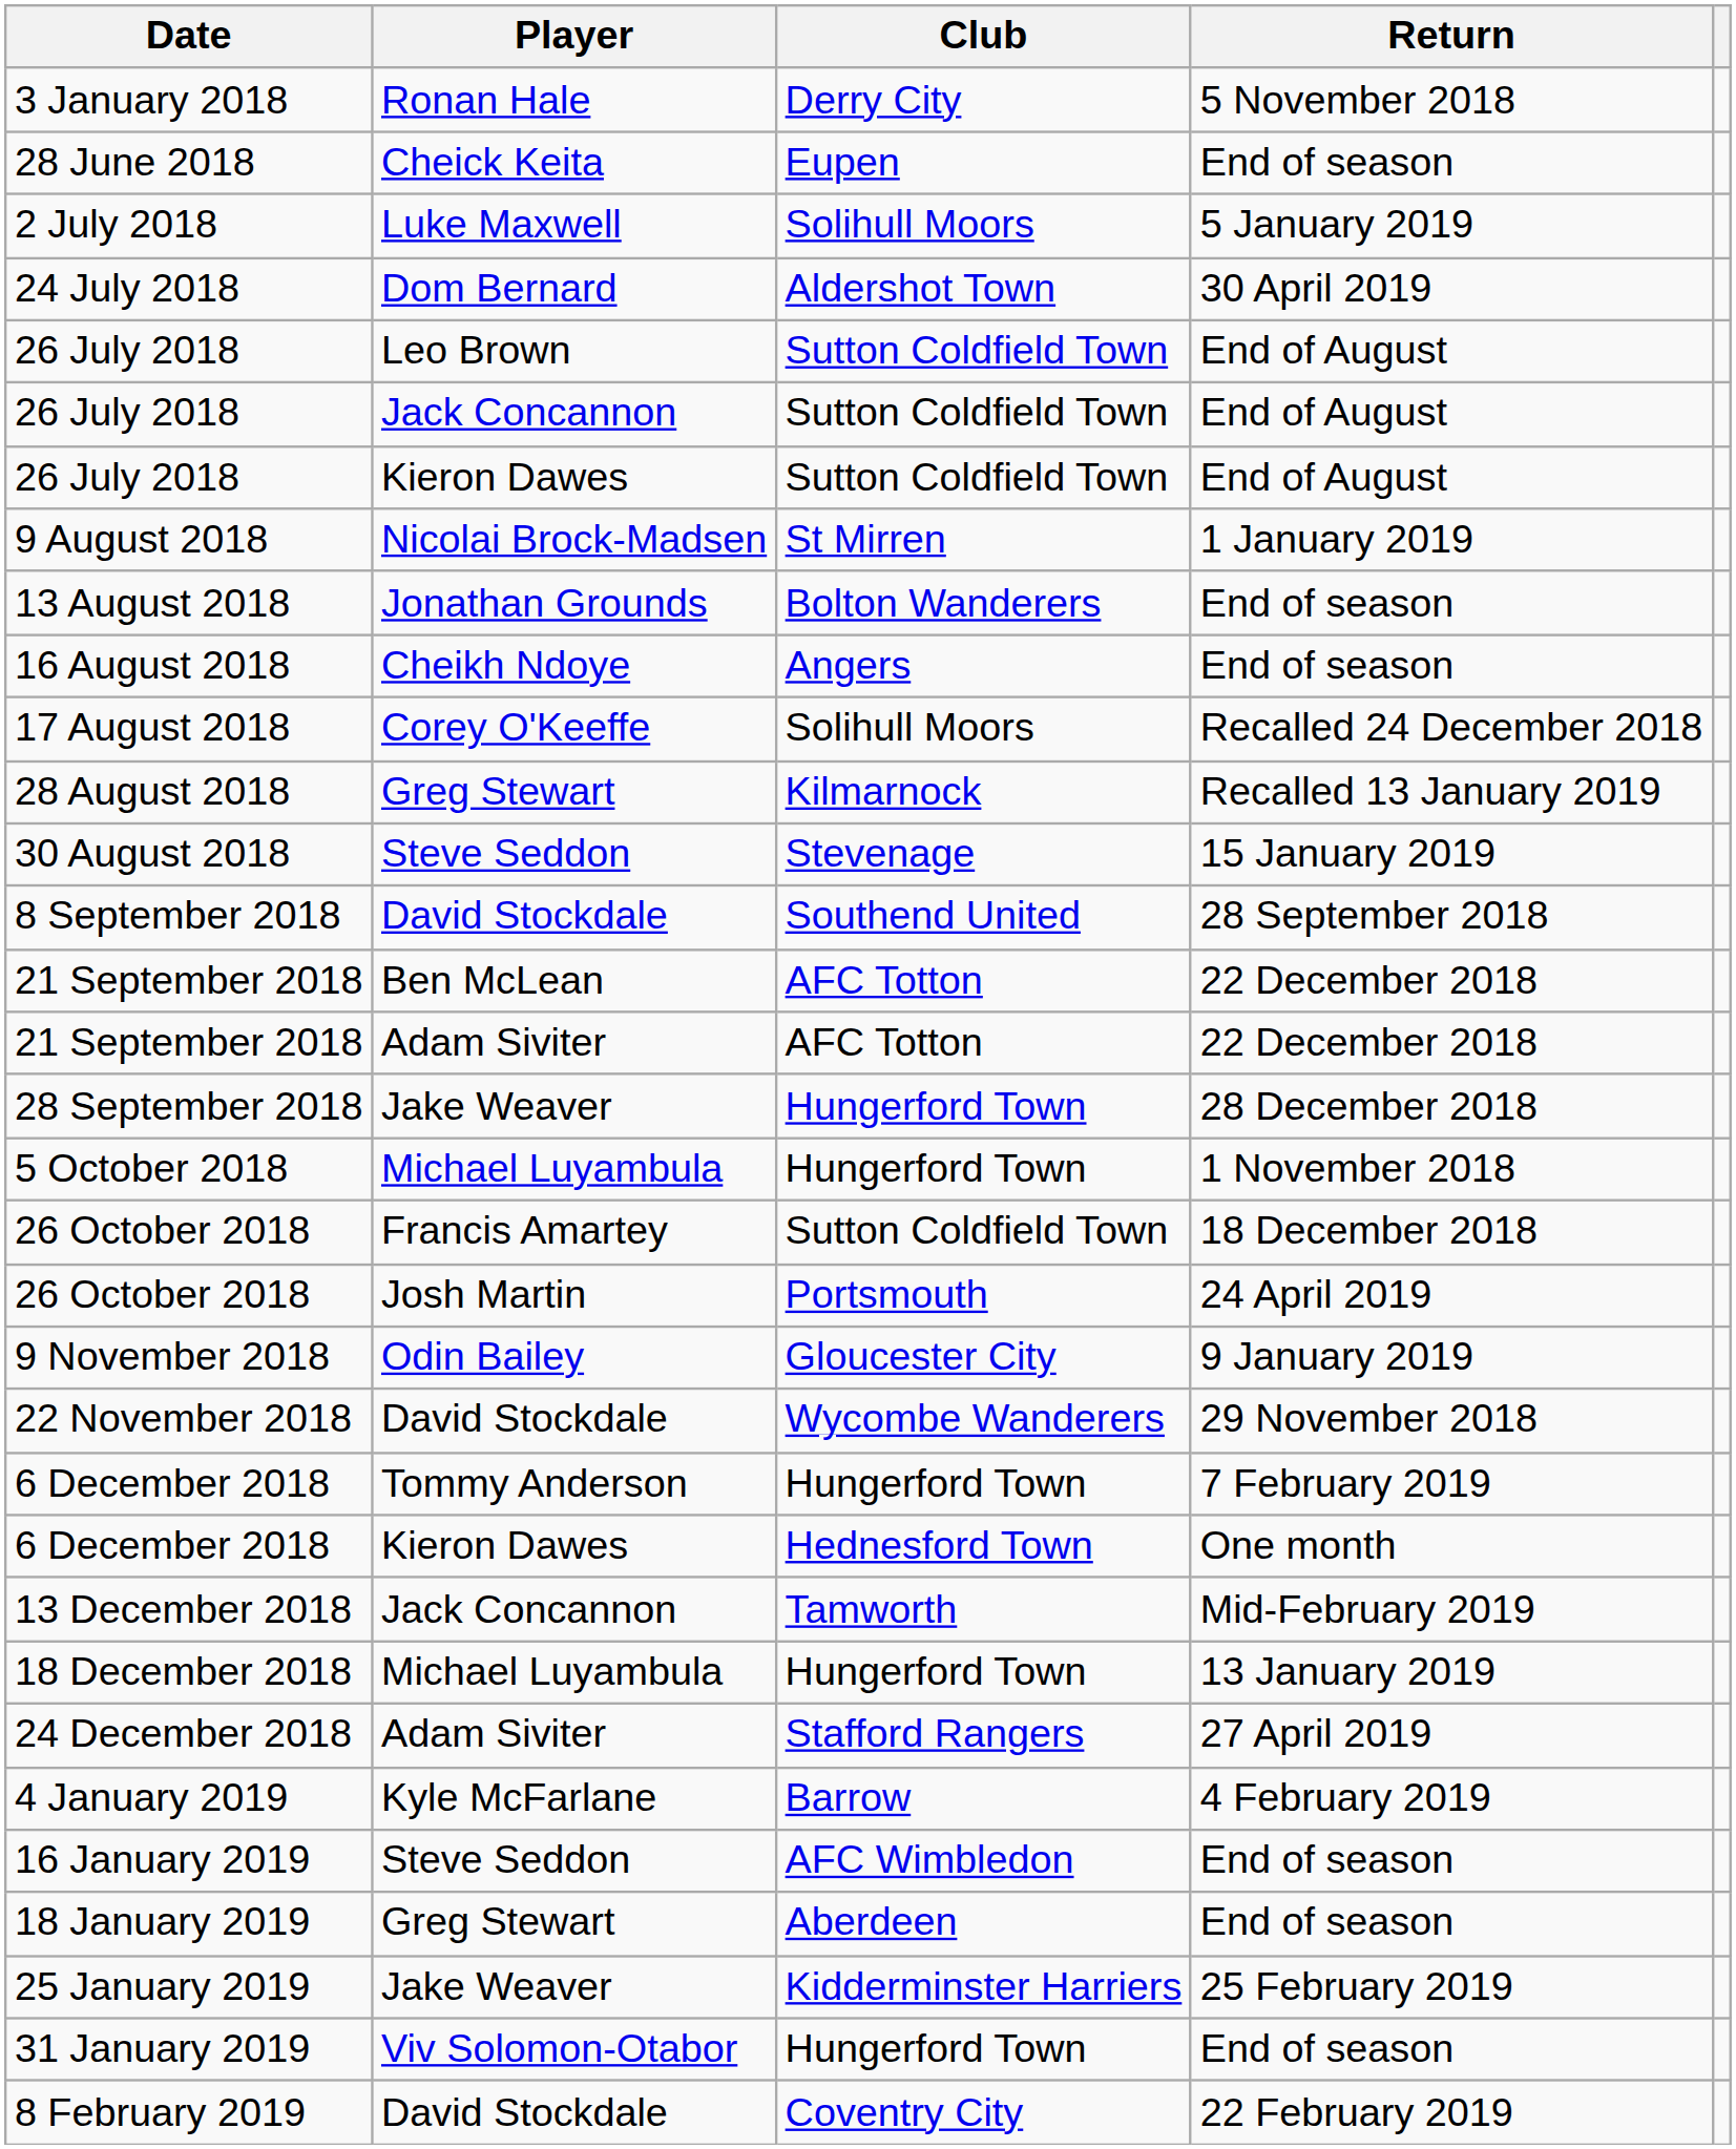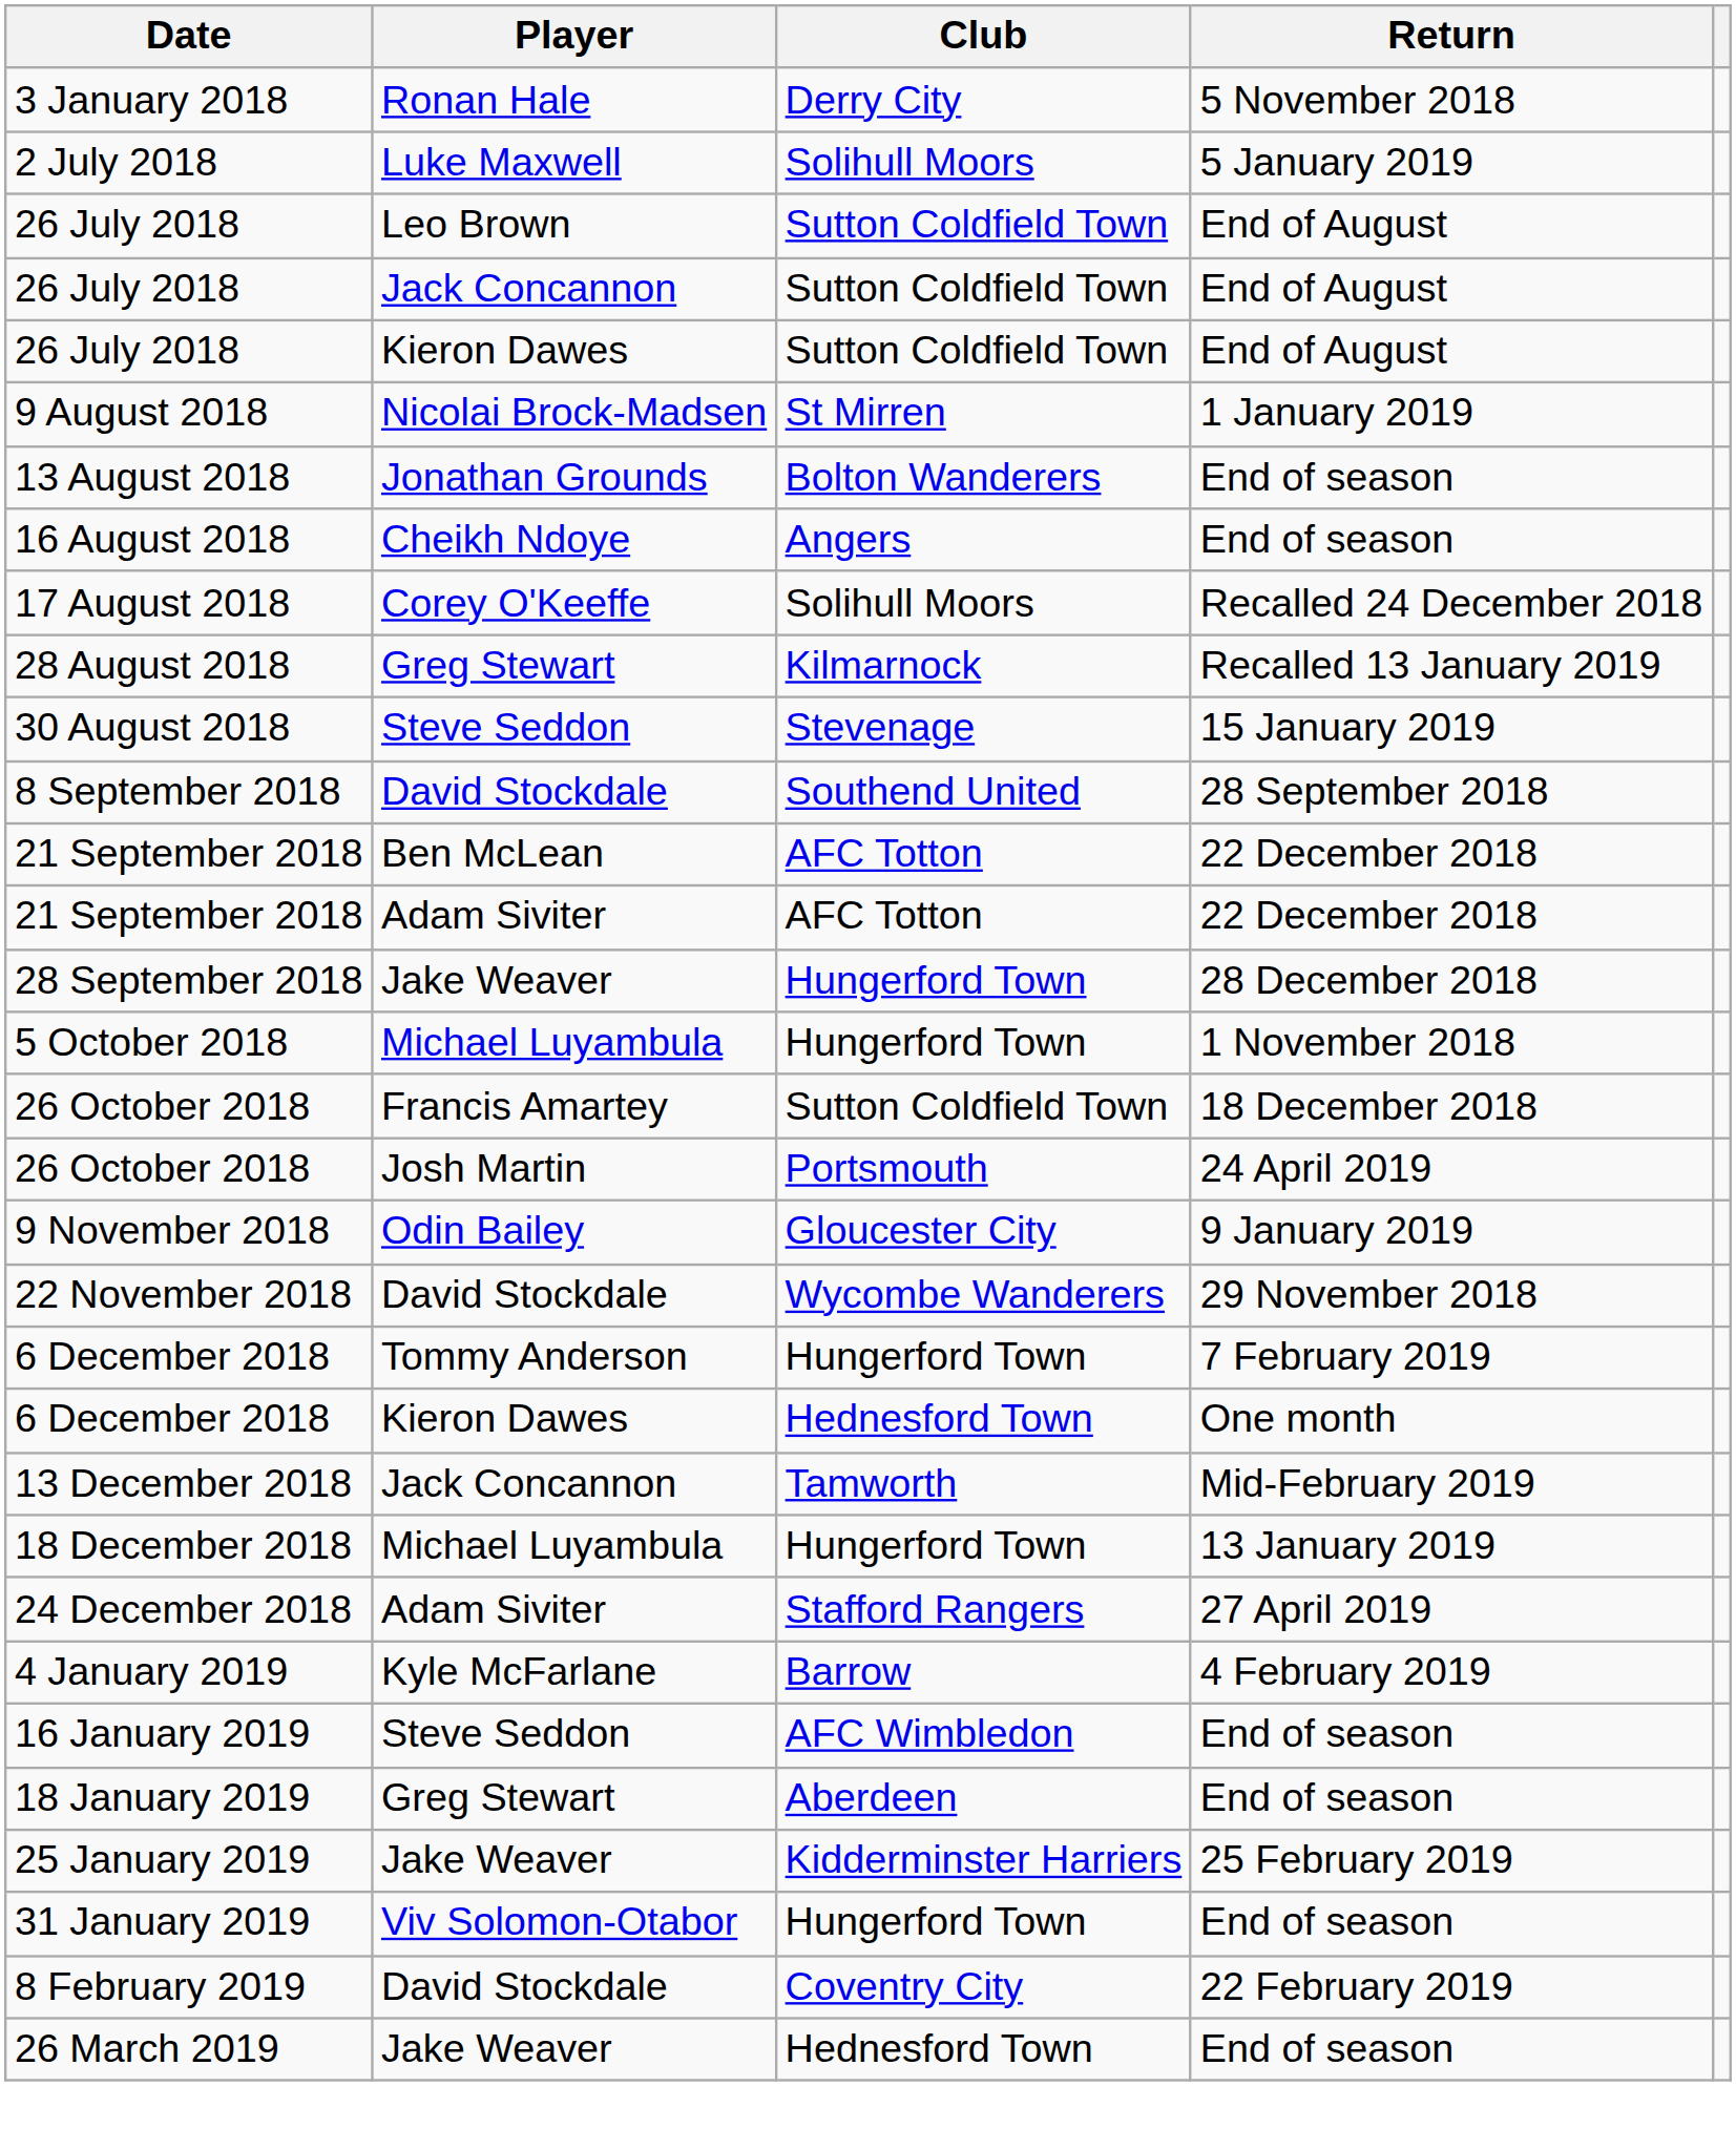 <table class="wikitable" style=text-align:left>
 <tr>
 <th>Date</th>
 <th>Player</th>
 <th>Club</th>
 <th>Return</th>
 <th></th>
 </tr>
 <tr>
 <td>3 January 2018</td>
 <td><a href='#'>Ronan Hale</a></td>
 <td><a href='#'>Derry City</a></td>
 <td>5 November 2018</td>
 <td style=text-align:center></td>
 </tr>
 <tr>
-<td>28 June 2018</td>
-<td><a href='#'>Cheick Keita</a></td>
-<td><a href='#'>Eupen</a></td>
-<td>End of season</td>
-<td style=text-align:center></td>
-</tr>
-<tr>
 <td>2 July 2018</td>
 <td><a href='#'>Luke Maxwell</a></td>
 <td><a href='#'>Solihull Moors</a></td>
 <td>5 January 2019</td>
-<td style=text-align:center></td>
-</tr>
-<tr>
-<td>24 July 2018</td>
-<td><a href='#'>Dom Bernard</a></td>
-<td><a href='#'>Aldershot Town</a></td>
-<td>30 April 2019</td>
 <td style=text-align:center></td>
 </tr>
 <tr>
 <td>26 July 2018</td>
 <td>Leo Brown</td>
 <td><a href='#'>Sutton Coldfield Town</a></td>
 <td>End of August</td>
 <td style=text-align:center></td>
 </tr>
 <tr>
 <td>26 July 2018</td>
 <td><a href='#'>Jack Concannon</a></td>
 <td>Sutton Coldfield Town</td>
 <td>End of August</td>
 <td style=text-align:center></td>
 </tr>
 <tr>
 <td>26 July 2018</td>
 <td>Kieron Dawes</td>
 <td>Sutton Coldfield Town</td>
 <td>End of August</td>
 <td style=text-align:center></td>
 </tr>
 <tr>
 <td>9 August 2018</td>
 <td><a href='#'>Nicolai Brock-Madsen</a></td>
 <td><a href='#'>St Mirren</a></td>
 <td>1 January 2019</td>
 <td style=text-align:center></td>
 </tr>
 <tr>
 <td>13 August 2018</td>
 <td><a href='#'>Jonathan Grounds</a></td>
 <td><a href='#'>Bolton Wanderers</a></td>
 <td>End of season</td>
 <td style=text-align:center></td>
 </tr>
 <tr>
 <td>16 August 2018</td>
 <td><a href='#'>Cheikh Ndoye</a></td>
 <td><a href='#'>Angers</a></td>
 <td>End of season</td>
 <td style=text-align:center></td>
 </tr>
 <tr>
 <td>17 August 2018</td>
 <td><a href='#'>Corey O'Keeffe</a></td>
 <td>Solihull Moors</td>
 <td>Recalled 24 December 2018</td>
 <td style=text-align:center></td>
 </tr>
 <tr>
 <td>28 August 2018</td>
 <td><a href='#'>Greg Stewart</a></td>
 <td><a href='#'>Kilmarnock</a></td>
 <td>Recalled 13 January 2019</td>
 <td style=text-align:center></td>
 </tr>
 <tr>
 <td>30 August 2018</td>
 <td><a href='#'>Steve Seddon</a></td>
 <td><a href='#'>Stevenage</a></td>
 <td>15 January 2019</td>
 <td style=text-align:center></td>
 </tr>
 <tr>
 <td>8 September 2018</td>
 <td><a href='#'>David Stockdale</a></td>
 <td><a href='#'>Southend United</a></td>
 <td>28 September 2018</td>
 <td style=text-align:center></td>
 </tr>
 <tr>
 <td>21 September 2018</td>
 <td>Ben McLean</td>
 <td><a href='#'>AFC Totton</a></td>
 <td>22 December 2018</td>
 <td style=text-align:center></td>
 </tr>
 <tr>
 <td>21 September 2018</td>
 <td>Adam Siviter</td>
 <td>AFC Totton</td>
 <td>22 December 2018</td>
 <td style=text-align:center></td>
 </tr>
 <tr>
 <td>28 September 2018</td>
 <td>Jake Weaver</td>
 <td><a href='#'>Hungerford Town</a></td>
 <td>28 December 2018</td>
 <td style=text-align:center></td>
 </tr>
 <tr>
 <td>5 October 2018</td>
 <td><a href='#'>Michael Luyambula</a></td>
 <td>Hungerford Town</td>
 <td>1 November 2018</td>
 <td style=text-align:center></td>
 </tr>
 <tr>
 <td>26 October 2018</td>
 <td>Francis Amartey</td>
 <td>Sutton Coldfield Town</td>
 <td>18 December 2018</td>
 <td style=text-align:center></td>
 </tr>
 <tr>
 <td>26 October 2018</td>
 <td>Josh Martin</td>
 <td><a href='#'>Portsmouth</a></td>
 <td>24 April 2019</td>
 <td style=text-align:center></td>
 </tr>
 <tr>
 <td>9 November 2018</td>
 <td><a href='#'>Odin Bailey</a></td>
 <td><a href='#'>Gloucester City</a></td>
 <td>9 January 2019</td>
 <td style=text-align:center></td>
 </tr>
 <tr>
 <td>22 November 2018</td>
 <td>David Stockdale</td>
 <td><a href='#'>Wycombe Wanderers</a></td>
 <td>29 November 2018</td>
 <td style=text-align:center></td>
 </tr>
 <tr>
 <td>6 December 2018</td>
 <td>Tommy Anderson</td>
 <td>Hungerford Town</td>
 <td>7 February 2019</td>
 <td style=text-align:center></td>
 </tr>
 <tr>
 <td>6 December 2018</td>
 <td>Kieron Dawes</td>
 <td><a href='#'>Hednesford Town</a></td>
 <td>One month</td>
 <td style=text-align:center></td>
 </tr>
 <tr>
 <td>13 December 2018</td>
 <td>Jack Concannon</td>
 <td><a href='#'>Tamworth</a></td>
 <td>Mid-February 2019</td>
 <td style=text-align:center></td>
 </tr>
 <tr>
 <td>18 December 2018</td>
 <td>Michael Luyambula</td>
 <td>Hungerford Town</td>
 <td>13 January 2019</td>
 <td style=text-align:center></td>
 </tr>
 <tr>
 <td>24 December 2018</td>
 <td>Adam Siviter</td>
 <td><a href='#'>Stafford Rangers</a></td>
 <td>27 April 2019</td>
 <td style=text-align:center></td>
 </tr>
 <tr>
 <td>4 January 2019</td>
 <td>Kyle McFarlane</td>
 <td><a href='#'>Barrow</a></td>
 <td>4 February 2019</td>
 <td style=text-align:center></td>
 </tr>
 <tr>
 <td>16 January 2019</td>
 <td>Steve Seddon</td>
 <td><a href='#'>AFC Wimbledon</a></td>
 <td>End of season</td>
 <td style=text-align:center></td>
 </tr>
 <tr>
 <td>18 January 2019</td>
 <td>Greg Stewart</td>
 <td><a href='#'>Aberdeen</a></td>
 <td>End of season</td>
 <td style=text-align:center></td>
 </tr>
 <tr>
 <td>25 January 2019</td>
 <td>Jake Weaver</td>
 <td><a href='#'>Kidderminster Harriers</a></td>
 <td>25 February 2019</td>
 <td style=text-align:center></td>
 </tr>
 <tr>
 <td>31 January 2019</td>
 <td><a href='#'>Viv Solomon-Otabor</a></td>
 <td>Hungerford Town</td>
 <td>End of season</td>
 <td style=text-align:center></td>
 </tr>
 <tr>
 <td>8 February 2019</td>
 <td>David Stockdale</td>
 <td><a href='#'>Coventry City</a></td>
 <td>22 February 2019</td>
 <td style=text-align:center></td>
 </tr>
+<tr>
+<td>26 March 2019</td>
+<td>Jake Weaver</td>
+<td>Hednesford Town</td>
+<td>End of season</td>
+<td style=text-align:center></td>
+</tr>
 </table>
